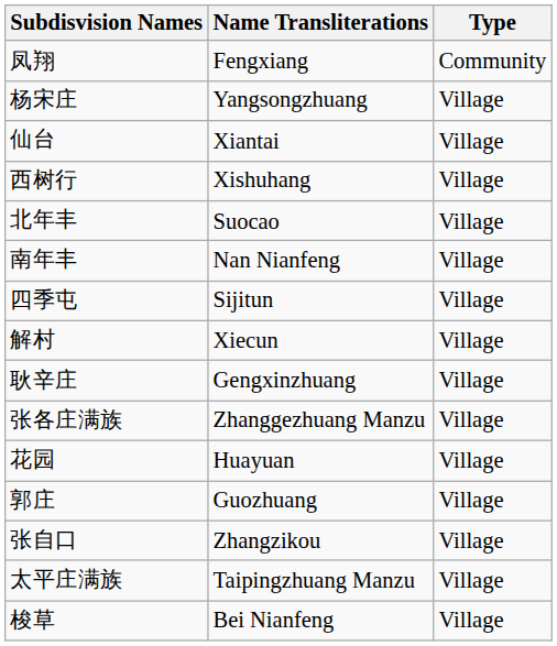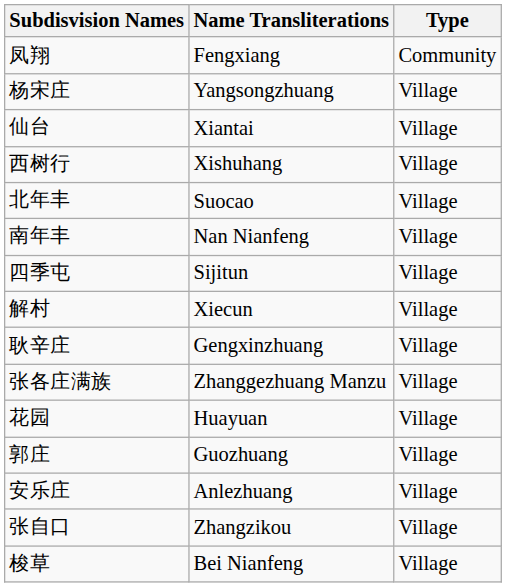 <table class="wikitable sortable">
 <tr>
 <th>Subdisvision Names</th>
 <th>Name Transliterations</th>
 <th>Type</th>
 </tr>
 <tr>
 <td>凤翔</td>
 <td>Fengxiang</td>
 <td>Community</td>
 </tr>
 <tr>
 <td>杨宋庄</td>
 <td>Yangsongzhuang</td>
 <td>Village</td>
 </tr>
 <tr>
 <td>仙台</td>
 <td>Xiantai</td>
 <td>Village</td>
 </tr>
 <tr>
 <td>西树行</td>
 <td>Xishuhang</td>
 <td>Village</td>
 </tr>
 <tr>
 <td>北年丰</td>
 <td>Suocao</td>
 <td>Village</td>
 </tr>
 <tr>
 <td>南年丰</td>
 <td>Nan Nianfeng</td>
 <td>Village</td>
 </tr>
 <tr>
 <td>四季屯</td>
 <td>Sijitun</td>
 <td>Village</td>
 </tr>
 <tr>
 <td>解村</td>
 <td>Xiecun</td>
 <td>Village</td>
 </tr>
 <tr>
 <td>耿辛庄</td>
 <td>Gengxinzhuang</td>
 <td>Village</td>
 </tr>
 <tr>
 <td>张各庄满族</td>
 <td>Zhanggezhuang Manzu</td>
 <td>Village</td>
 </tr>
 <tr>
 <td>花园</td>
 <td>Huayuan</td>
 <td>Village</td>
 </tr>
 <tr>
 <td>郭庄</td>
 <td>Guozhuang</td>
 <td>Village</td>
 </tr>
 <tr>
-<td>张自口</td>
-<td>Zhangzikou</td>
+<td>安乐庄</td>
+<td>Anlezhuang</td>
 <td>Village</td>
 </tr>
 <tr>
-<td>太平庄满族</td>
-<td>Taipingzhuang Manzu</td>
+<td>张自口</td>
+<td>Zhangzikou</td>
 <td>Village</td>
 </tr>
 <tr>
 <td>梭草</td>
 <td>Bei Nianfeng</td>
 <td>Village</td>
 </tr>
 </table>
